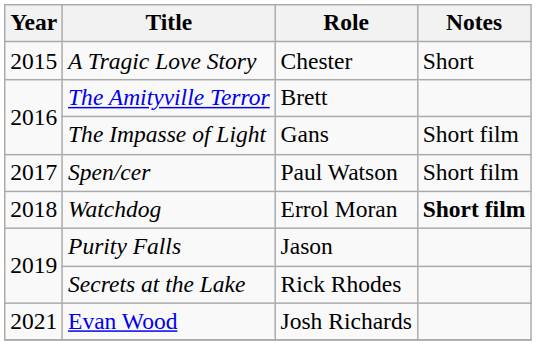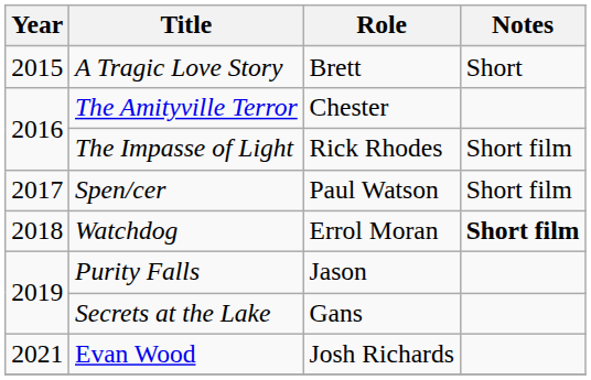 <table class="wikitable sortable">
 <tr>
 <th>Year</th>
 <th>Title</th>
 <th>Role</th>
 <th class="unsortable">Notes</th>
 </tr>
 <tr>
 <td>2015</td>
 <td><em>A Tragic Love Story</em></td>
-<td>Chester</td>
+<td>Brett</td>
 <td>Short</td>
 </tr>
 <tr>
 <td rowspan="2">2016</td>
 <td><em><a href='#'>The Amityville Terror</a></em></td>
-<td>Brett</td>
+<td>Chester</td>
 <td></td>
 </tr>
 <tr>
 <td><em>The Impasse of Light</em></td>
-<td>Gans</td>
+<td>Rick Rhodes</td>
 <td>Short film</td>
 </tr>
 <tr>
 <td>2017</td>
 <td><em>Spen/cer</em></td>
 <td>Paul Watson</td>
 <td>Short film</td>
 </tr>
 <tr>
 <td>2018</td>
 <td><em>Watchdog</em></td>
 <td>Errol Moran</td>
 <td><strong>Short film</strong></td>
 </tr>
 <tr>
 <td rowspan="2">2019</td>
 <td><em>Purity Falls</em></td>
 <td>Jason</td>
 <td></td>
 </tr>
 <tr>
 <td><em>Secrets at the Lake</em></td>
-<td>Rick Rhodes</td>
+<td>Gans</td>
 <td></td>
 </tr>
 <tr>
 <td>2021</td>
 <td><a href='#'>Evan Wood</a></td>
 <td>Josh Richards</td>
 <td></td>
 </tr>
 <tr>
 </tr>
 </table>
